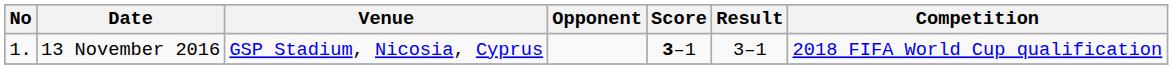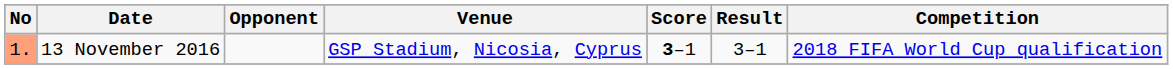 <table class="wikitable" style="font-size:85%;">
 <tr>
 <th>No</th>
 <th>Date</th>
+<th>Opponent</th>
 <th>Venue</th>
-<th>Opponent</th>
 <th>Score</th>
 <th>Result</th>
 <th>Competition</th>
 </tr>
 <tr>
-<td>1.</td>
+<td style="background: lightsalmon;">1.</td>
 <td>13 November 2016</td>
+<td></td>
 <td><a href='#'>GSP Stadium</a>, <a href='#'>Nicosia</a>, <a href='#'>Cyprus</a></td>
-<td></td>
 <td align=center><strong>3</strong>–1</td>
 <td align=center>3–1</td>
 <td><a href='#'>2018 FIFA World Cup qualification</a></td>
 </tr>
 </table>
